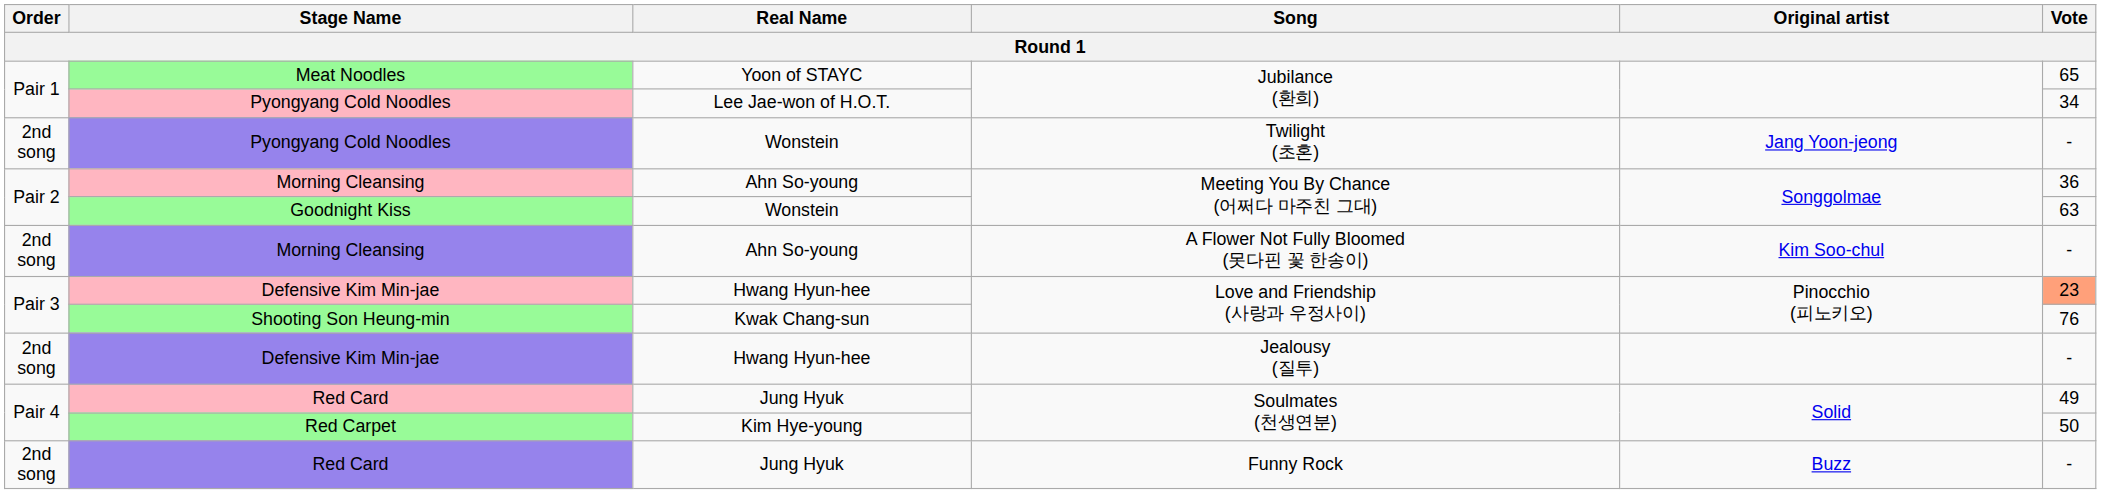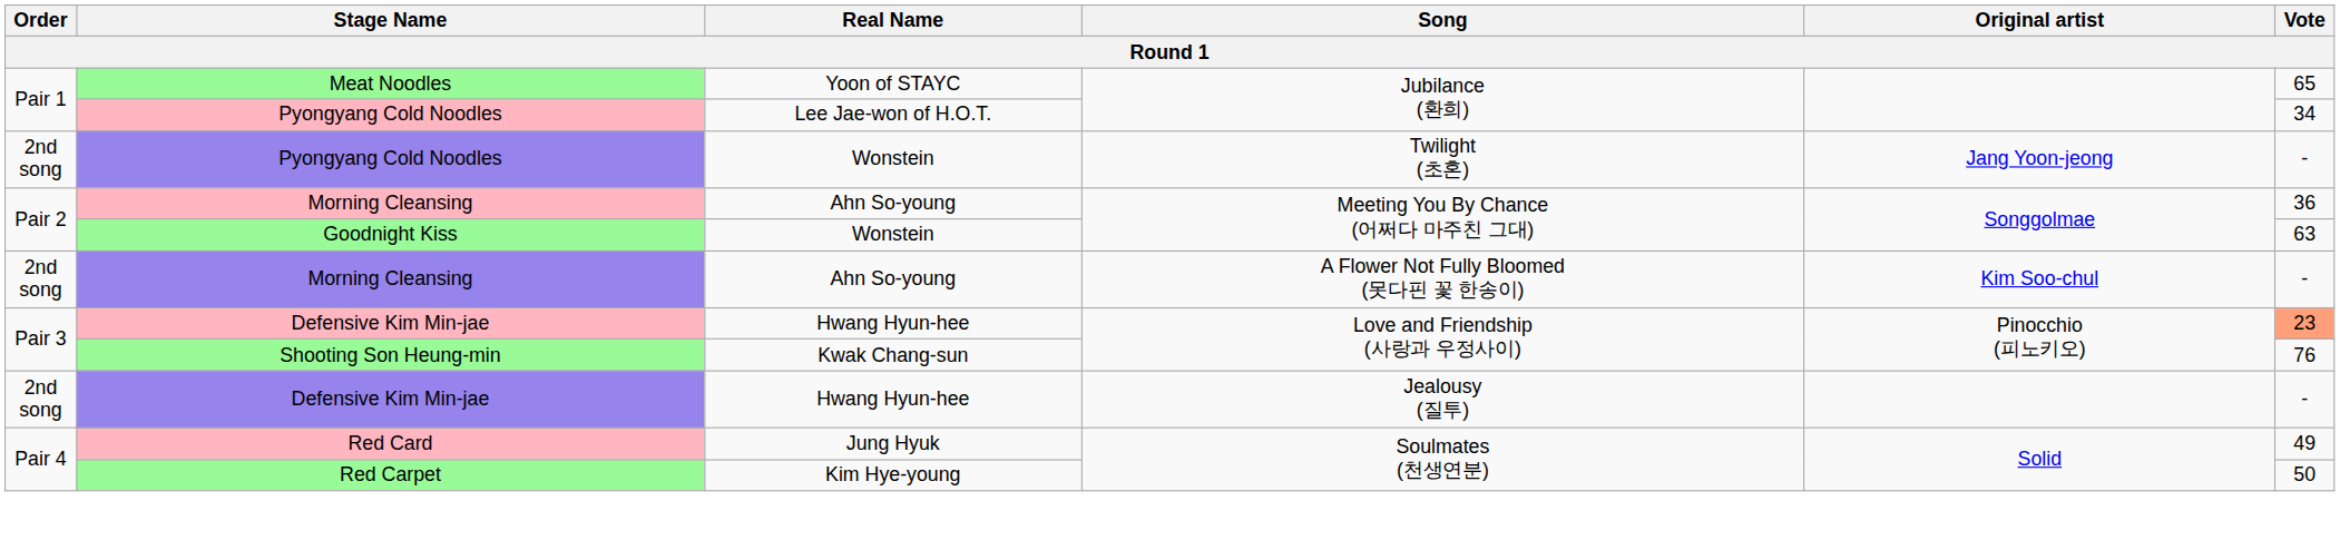 <table class="wikitable" style="text-align:center; width:95%;">
 <tr>
 <th style="width:1%;">Order</th>
 <th style="width:20%;">Stage Name</th>
 <th style="width:12%;">Real Name</th>
 <th style="width:23%;">Song</th>
 <th style="width:15%;">Original artist</th>
 <th style="width:1%;">Vote</th>
 </tr>
 <tr>
 <th colspan=6>Round 1</th>
 </tr>
 <tr>
 <td rowspan=2>Pair 1</td>
 <td bgcolor="palegreen">Meat Noodles</td>
 <td>Yoon of STAYC</td>
 <td rowspan=2>Jubilance<br>(환희)</td>
 <td rowspan=2></td>
 <td>65</td>
 </tr>
 <tr>
 <td bgcolor="lightpink">Pyongyang Cold Noodles</td>
 <td>Lee Jae-won of H.O.T.</td>
 <td>34</td>
 </tr>
 <tr>
 <td>2nd song</td>
 <td bgcolor="#9683EC">Pyongyang Cold Noodles</td>
 <td>Wonstein</td>
 <td>Twilight<br>(초혼)</td>
 <td><a href='#'>Jang Yoon-jeong</a></td>
 <td>-</td>
 </tr>
 <tr>
 <td rowspan=2>Pair 2</td>
 <td bgcolor="lightpink">Morning Cleansing</td>
 <td>Ahn So-young</td>
 <td rowspan=2>Meeting You By Chance<br>(어쩌다 마주친 그대)</td>
 <td rowspan=2><a href='#'>Songgolmae</a></td>
 <td>36</td>
 </tr>
 <tr>
 <td bgcolor="palegreen">Goodnight Kiss</td>
 <td>Wonstein</td>
 <td>63</td>
 </tr>
 <tr>
 <td>2nd song</td>
 <td bgcolor="#9683EC">Morning Cleansing</td>
 <td>Ahn So-young</td>
 <td>A Flower Not Fully Bloomed<br>(못다핀 꽃 한송이)</td>
 <td><a href='#'>Kim Soo-chul</a></td>
 <td>-</td>
 </tr>
 <tr>
 <td rowspan=2>Pair 3</td>
 <td bgcolor="lightpink">Defensive Kim Min-jae</td>
 <td>Hwang Hyun-hee</td>
 <td rowspan=2>Love and Friendship<br>(사랑과 우정사이)</td>
 <td rowspan=2>Pinocchio<br>(피노키오)</td>
 <td style="background: lightsalmon;">23</td>
 </tr>
 <tr>
 <td bgcolor="palegreen">Shooting Son Heung-min</td>
 <td>Kwak Chang-sun</td>
 <td>76</td>
 </tr>
 <tr>
 <td>2nd song</td>
 <td bgcolor="#9683EC">Defensive Kim Min-jae</td>
 <td>Hwang Hyun-hee</td>
 <td>Jealousy<br>(질투)</td>
 <td></td>
 <td>-</td>
 </tr>
 <tr>
 <td rowspan=2>Pair 4</td>
 <td bgcolor="lightpink">Red Card</td>
 <td>Jung Hyuk</td>
 <td rowspan=2>Soulmates<br>(천생연분)</td>
 <td rowspan=2><a href='#'>Solid</a></td>
 <td>49</td>
 </tr>
 <tr>
 <td bgcolor="palegreen">Red Carpet</td>
 <td>Kim Hye-young</td>
 <td>50</td>
 </tr>
-<tr>
-<td>2nd song</td>
-<td bgcolor="#9683EC">Red Card</td>
-<td>Jung Hyuk</td>
-<td>Funny Rock</td>
-<td><a href='#'>Buzz</a></td>
-<td>-</td>
-</tr>
 </table>
